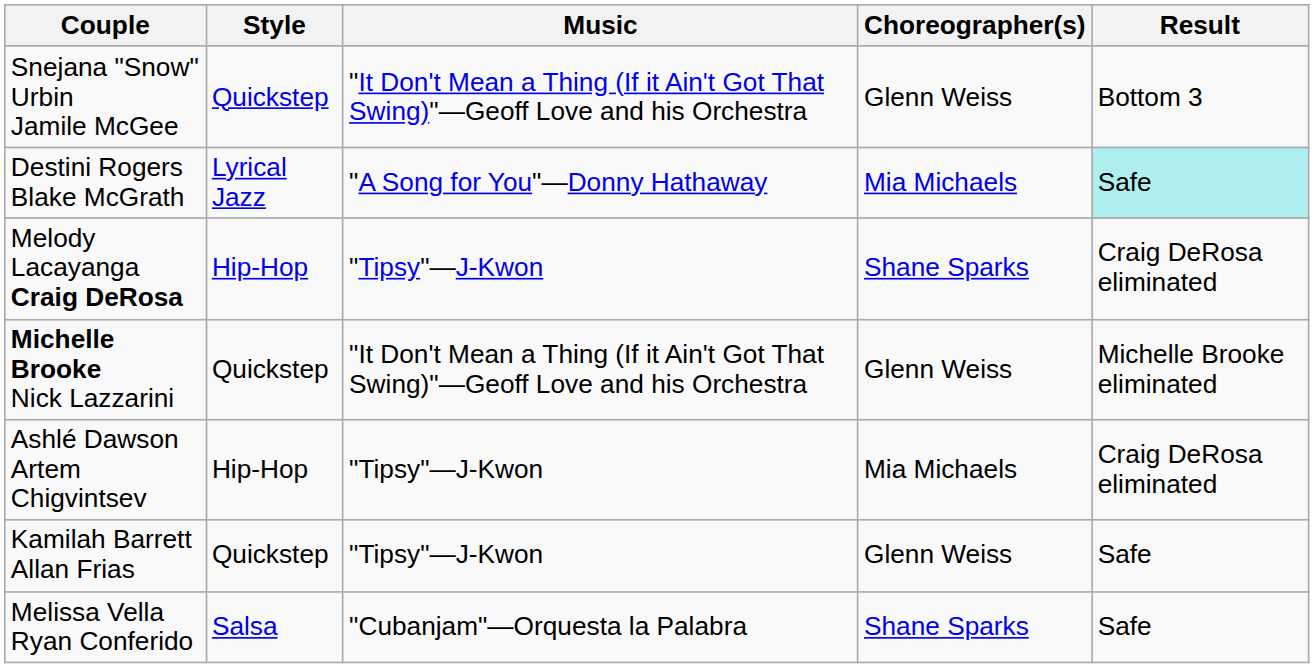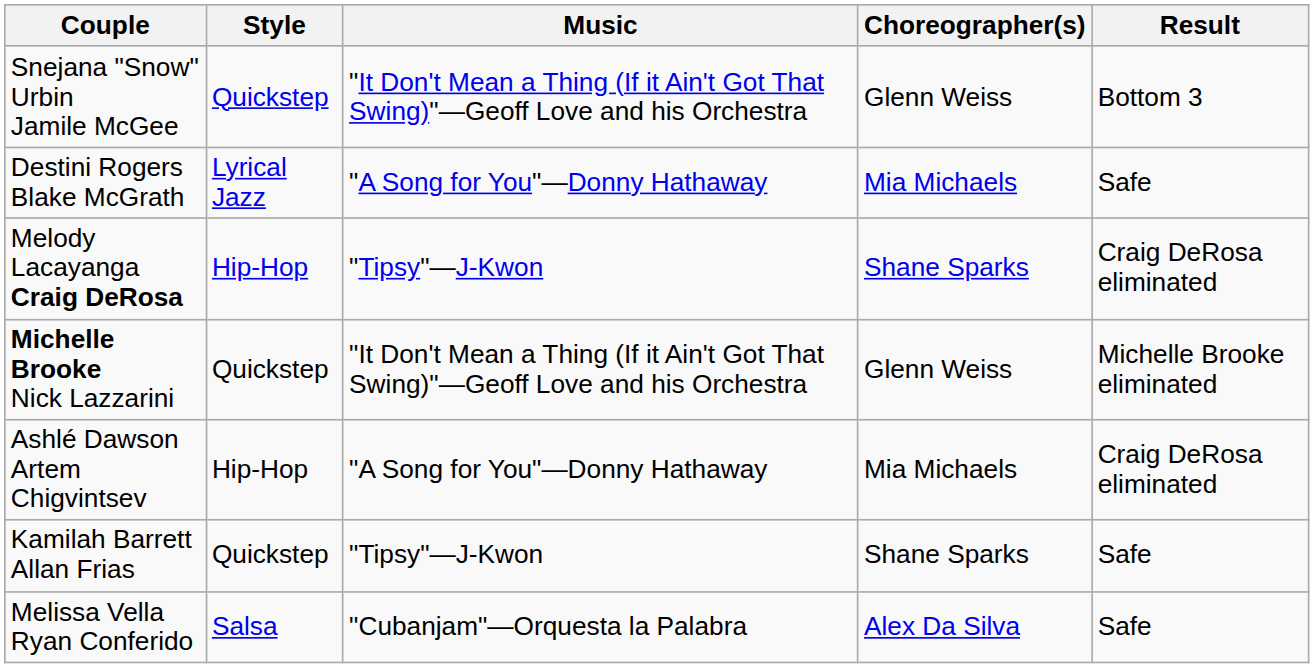 <table class="wikitable" style="width:90%;">
 <tr>
 <th>Couple</th>
 <th>Style</th>
 <th>Music</th>
 <th>Choreographer(s)</th>
 <th>Result</th>
 </tr>
 <tr>
 <td>Snejana "Snow" Urbin<br>Jamile McGee</td>
 <td><a href='#'>Quickstep</a></td>
 <td>"<a href='#'>It Don't Mean a Thing (If it Ain't Got That Swing)</a>"—Geoff Love and his Orchestra</td>
 <td>Glenn Weiss</td>
 <td>Bottom 3</td>
 </tr>
 <tr>
 <td>Destini Rogers<br>Blake McGrath</td>
 <td><a href='#'>Lyrical Jazz</a></td>
 <td>"<a href='#'>A Song for You</a>"—<a href='#'>Donny Hathaway</a></td>
 <td><a href='#'>Mia Michaels</a></td>
-<td style="background: paleturquoise;">Safe</td>
+<td>Safe</td>
 </tr>
 <tr>
 <td>Melody Lacayanga<br><strong>Craig DeRosa</strong></td>
 <td><a href='#'>Hip-Hop</a></td>
 <td>"<a href='#'>Tipsy</a>"—<a href='#'>J-Kwon</a></td>
 <td><a href='#'>Shane Sparks</a></td>
 <td>Craig DeRosa eliminated</td>
 </tr>
 <tr>
 <td><strong>Michelle Brooke</strong><br>Nick Lazzarini</td>
 <td>Quickstep</td>
 <td>"It Don't Mean a Thing (If it Ain't Got That Swing)"—Geoff Love and his Orchestra</td>
 <td>Glenn Weiss</td>
 <td>Michelle Brooke eliminated</td>
 </tr>
 <tr>
 <td>Ashlé Dawson<br>Artem Chigvintsev</td>
 <td>Hip-Hop</td>
-<td>"Tipsy"—J-Kwon</td>
+<td>"A Song for You"—Donny Hathaway</td>
 <td>Mia Michaels</td>
 <td>Craig DeRosa eliminated</td>
 </tr>
 <tr>
 <td>Kamilah Barrett<br>Allan Frias</td>
 <td>Quickstep</td>
 <td>"Tipsy"—J-Kwon</td>
-<td>Glenn Weiss</td>
+<td>Shane Sparks</td>
 <td>Safe</td>
 </tr>
 <tr>
 <td>Melissa Vella<br>Ryan Conferido</td>
 <td><a href='#'>Salsa</a></td>
 <td>"Cubanjam"—Orquesta la Palabra</td>
-<td><a href='#'>Shane Sparks</a></td>
+<td><a href='#'>Alex Da Silva</a></td>
 <td>Safe</td>
 </tr>
 </table>
